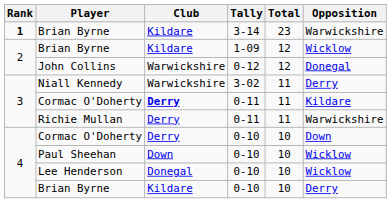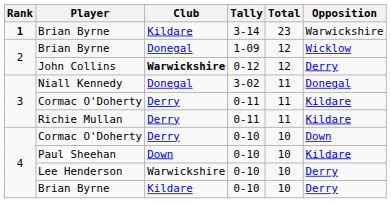 <table class="wikitable">
 <tr>
 <th>Rank</th>
 <th>Player</th>
 <th>Club</th>
 <th>Tally</th>
 <th>Total</th>
 <th>Opposition</th>
 </tr>
 <tr>
 <td rowspan=1 align=center><strong>1</strong></td>
 <td>Brian Byrne</td>
 <td><a href='#'>Kildare</a></td>
 <td align=center>3-14</td>
 <td align=center>23</td>
 <td>Warwickshire</td>
 </tr>
 <tr>
 <td rowspan=2 align=center>2</td>
 <td>Brian Byrne</td>
-<td><a href='#'>Kildare</a></td>
+<td><a href='#'>Donegal</a></td>
 <td align=center>1-09</td>
 <td align=center>12</td>
 <td><a href='#'>Wicklow</a></td>
 </tr>
 <tr>
 <td>John Collins</td>
-<td>Warwickshire</td>
+<td><strong>Warwickshire</strong></td>
 <td align=center>0-12</td>
 <td align=center>12</td>
-<td><a href='#'>Donegal</a></td>
+<td><a href='#'>Derry</a></td>
 </tr>
 <tr>
 <td rowspan=3 align=center>3</td>
 <td>Niall Kennedy</td>
-<td>Warwickshire</td>
+<td><a href='#'>Donegal</a></td>
 <td align=center>3-02</td>
 <td align=center>11</td>
-<td><a href='#'>Derry</a></td>
+<td><a href='#'>Donegal</a></td>
 </tr>
 <tr>
 <td>Cormac O'Doherty</td>
-<td><strong><a href='#'>Derry</a></strong></td>
+<td><a href='#'>Derry</a></td>
 <td align=center>0-11</td>
 <td align=center>11</td>
 <td><a href='#'>Kildare</a></td>
 </tr>
 <tr>
 <td>Richie Mullan</td>
 <td><a href='#'>Derry</a></td>
 <td align=center>0-11</td>
 <td align=center>11</td>
-<td>Warwickshire</td>
+<td><a href='#'>Kildare</a></td>
 </tr>
 <tr>
 <td rowspan=4 align=center>4</td>
 <td>Cormac O'Doherty</td>
 <td><a href='#'>Derry</a></td>
 <td align=center>0-10</td>
 <td align=center>10</td>
 <td><a href='#'>Down</a></td>
 </tr>
 <tr>
 <td>Paul Sheehan</td>
 <td><a href='#'>Down</a></td>
 <td align=center>0-10</td>
 <td align=center>10</td>
-<td><a href='#'>Wicklow</a></td>
+<td><a href='#'>Kildare</a></td>
 </tr>
 <tr>
 <td>Lee Henderson</td>
-<td><a href='#'>Donegal</a></td>
+<td>Warwickshire</td>
 <td align=center>0-10</td>
 <td align=center>10</td>
-<td><a href='#'>Wicklow</a></td>
+<td><a href='#'>Derry</a></td>
 </tr>
 <tr>
 <td>Brian Byrne</td>
 <td><a href='#'>Kildare</a></td>
 <td align=center>0-10</td>
 <td align=center>10</td>
 <td><a href='#'>Derry</a></td>
 </tr>
 </table>
